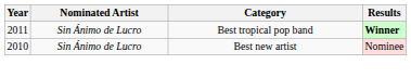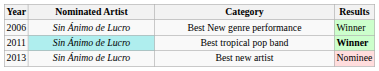 <table class="wikitable" style="table-layout: fixed;">
 <tr>
 <th style="width:5%;">Year</th>
 <th style="width:35%;">Nominated Artist</th>
 <th style="width:50%;">Category</th>
 <th style="width:10%;">Results</th>
 </tr>
 <tr>
+<td style="text-align:center;">2006</td>
+<td style="text-align:center;"><em>Sin Ánimo de Lucro</em></td>
+<td align=center>Best New genre performance</td>
+<td style="background:#cfc;">Winner</td>
+</tr>
+<tr>
 <td style="text-align:center;">2011</td>
-<td style="text-align:center;"><em>Sin Ánimo de Lucro</em></td>
+<td style="background: paleturquoise; text-align:center;"><em>Sin Ánimo de Lucro</em></td>
 <td align=center>Best tropical pop band</td>
 <td style="background:#cfc;"><strong>Winner</strong></td>
 </tr>
 <tr>
-<td style="text-align:center;">2010</td>
+<td style="text-align:center;">2013</td>
 <td style="text-align:center;"><em>Sin Ánimo de Lucro</em></td>
 <td align=center>Best new artist</td>
 <td style="background:#fdd;">Nominee</td>
 </tr>
 </table>
